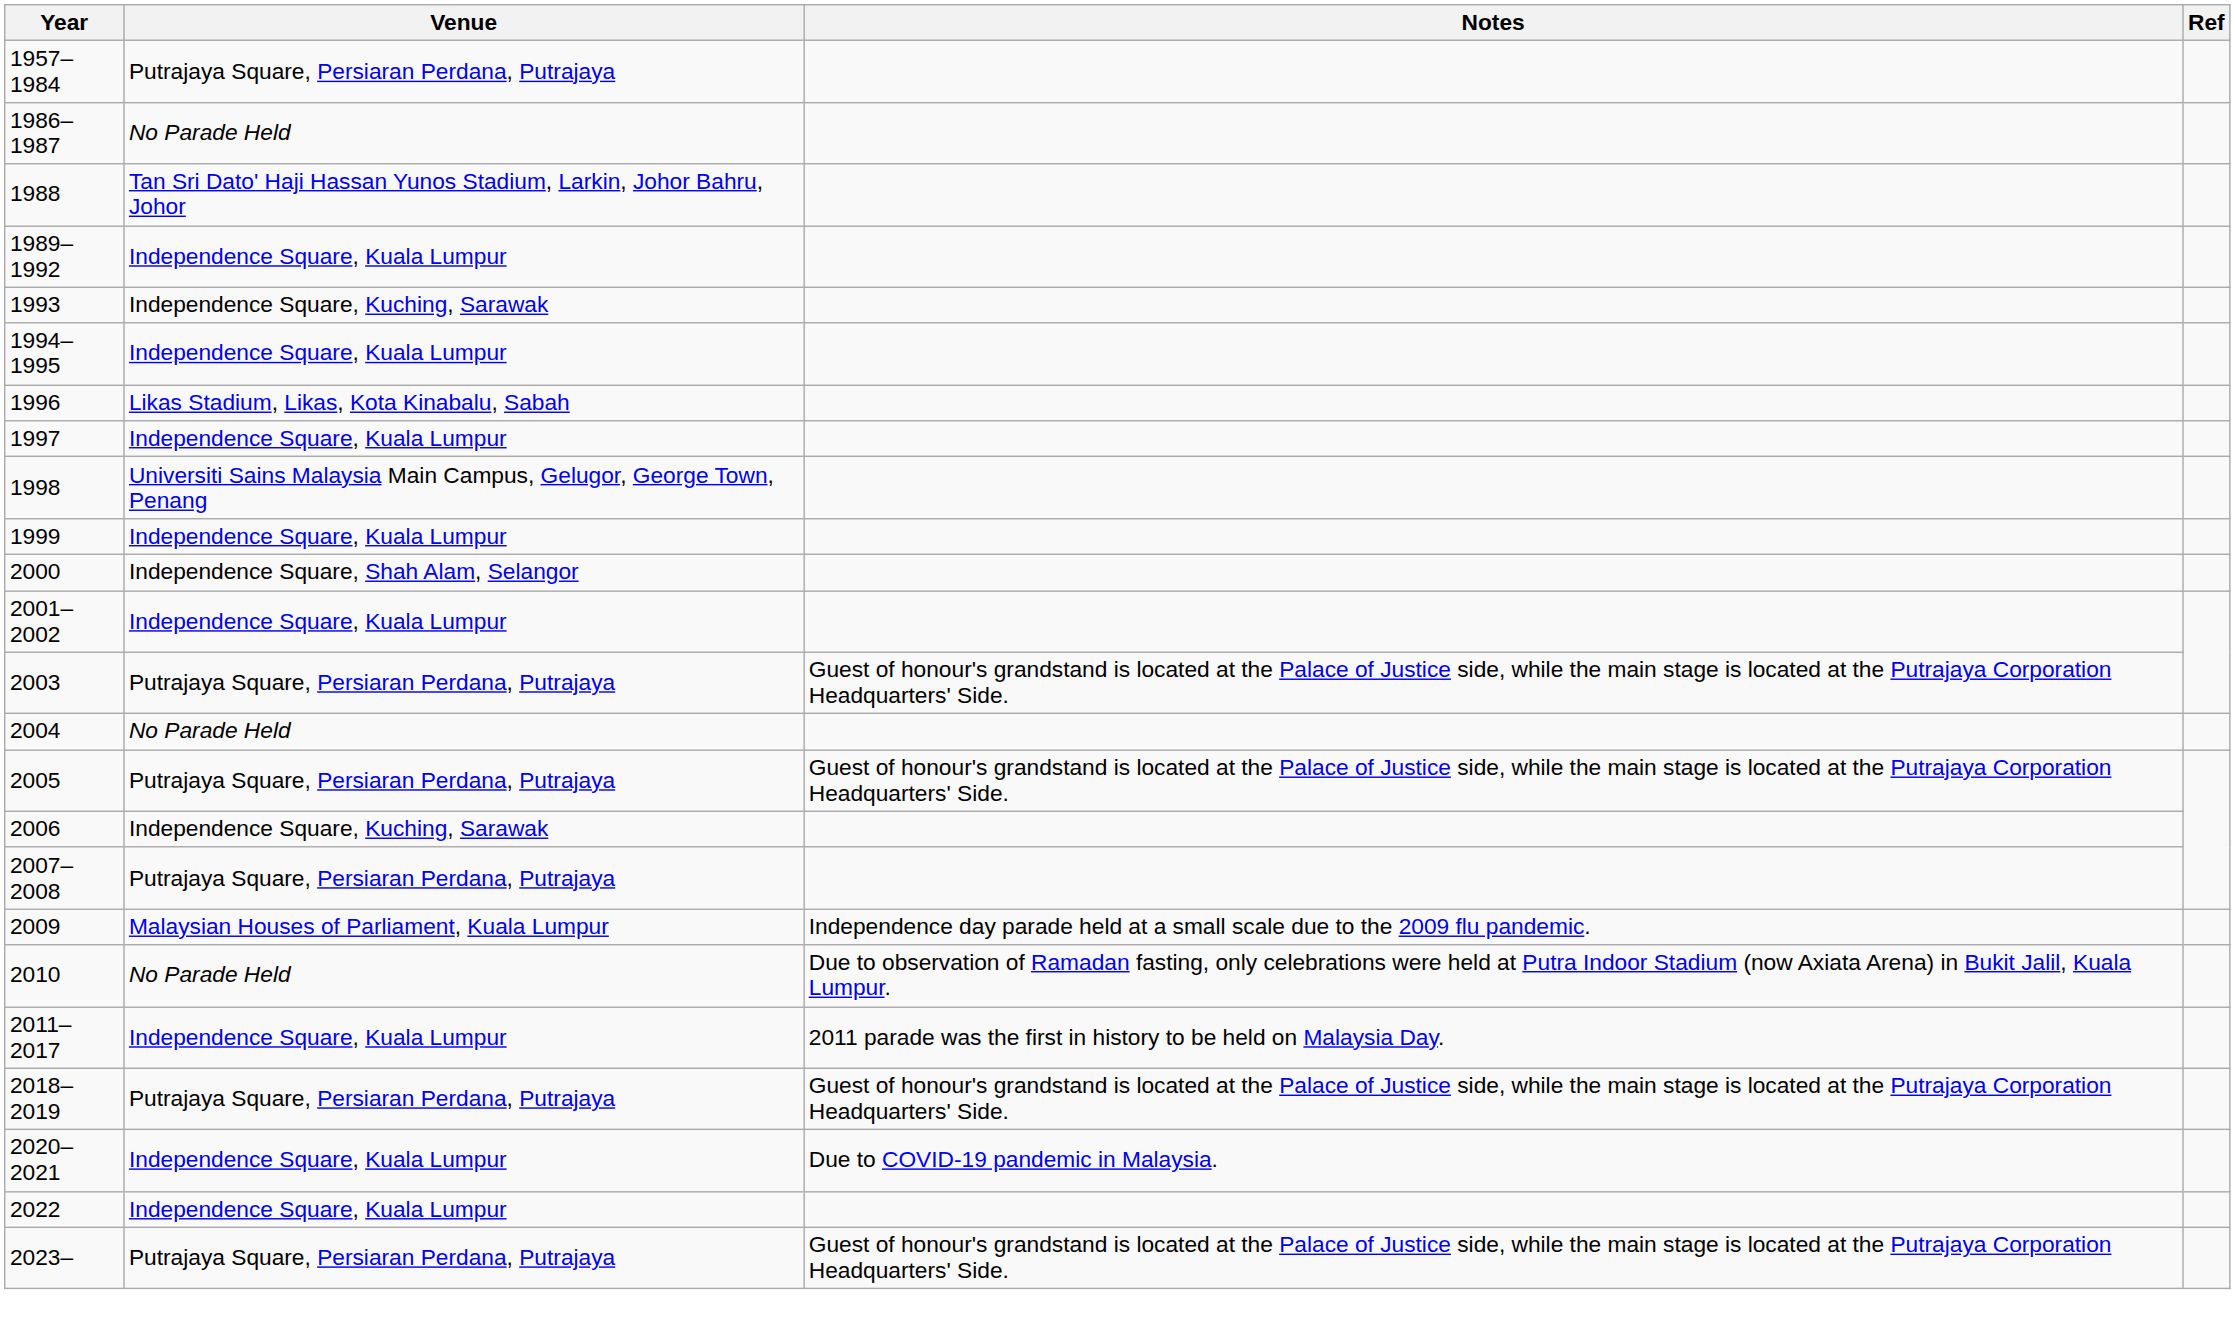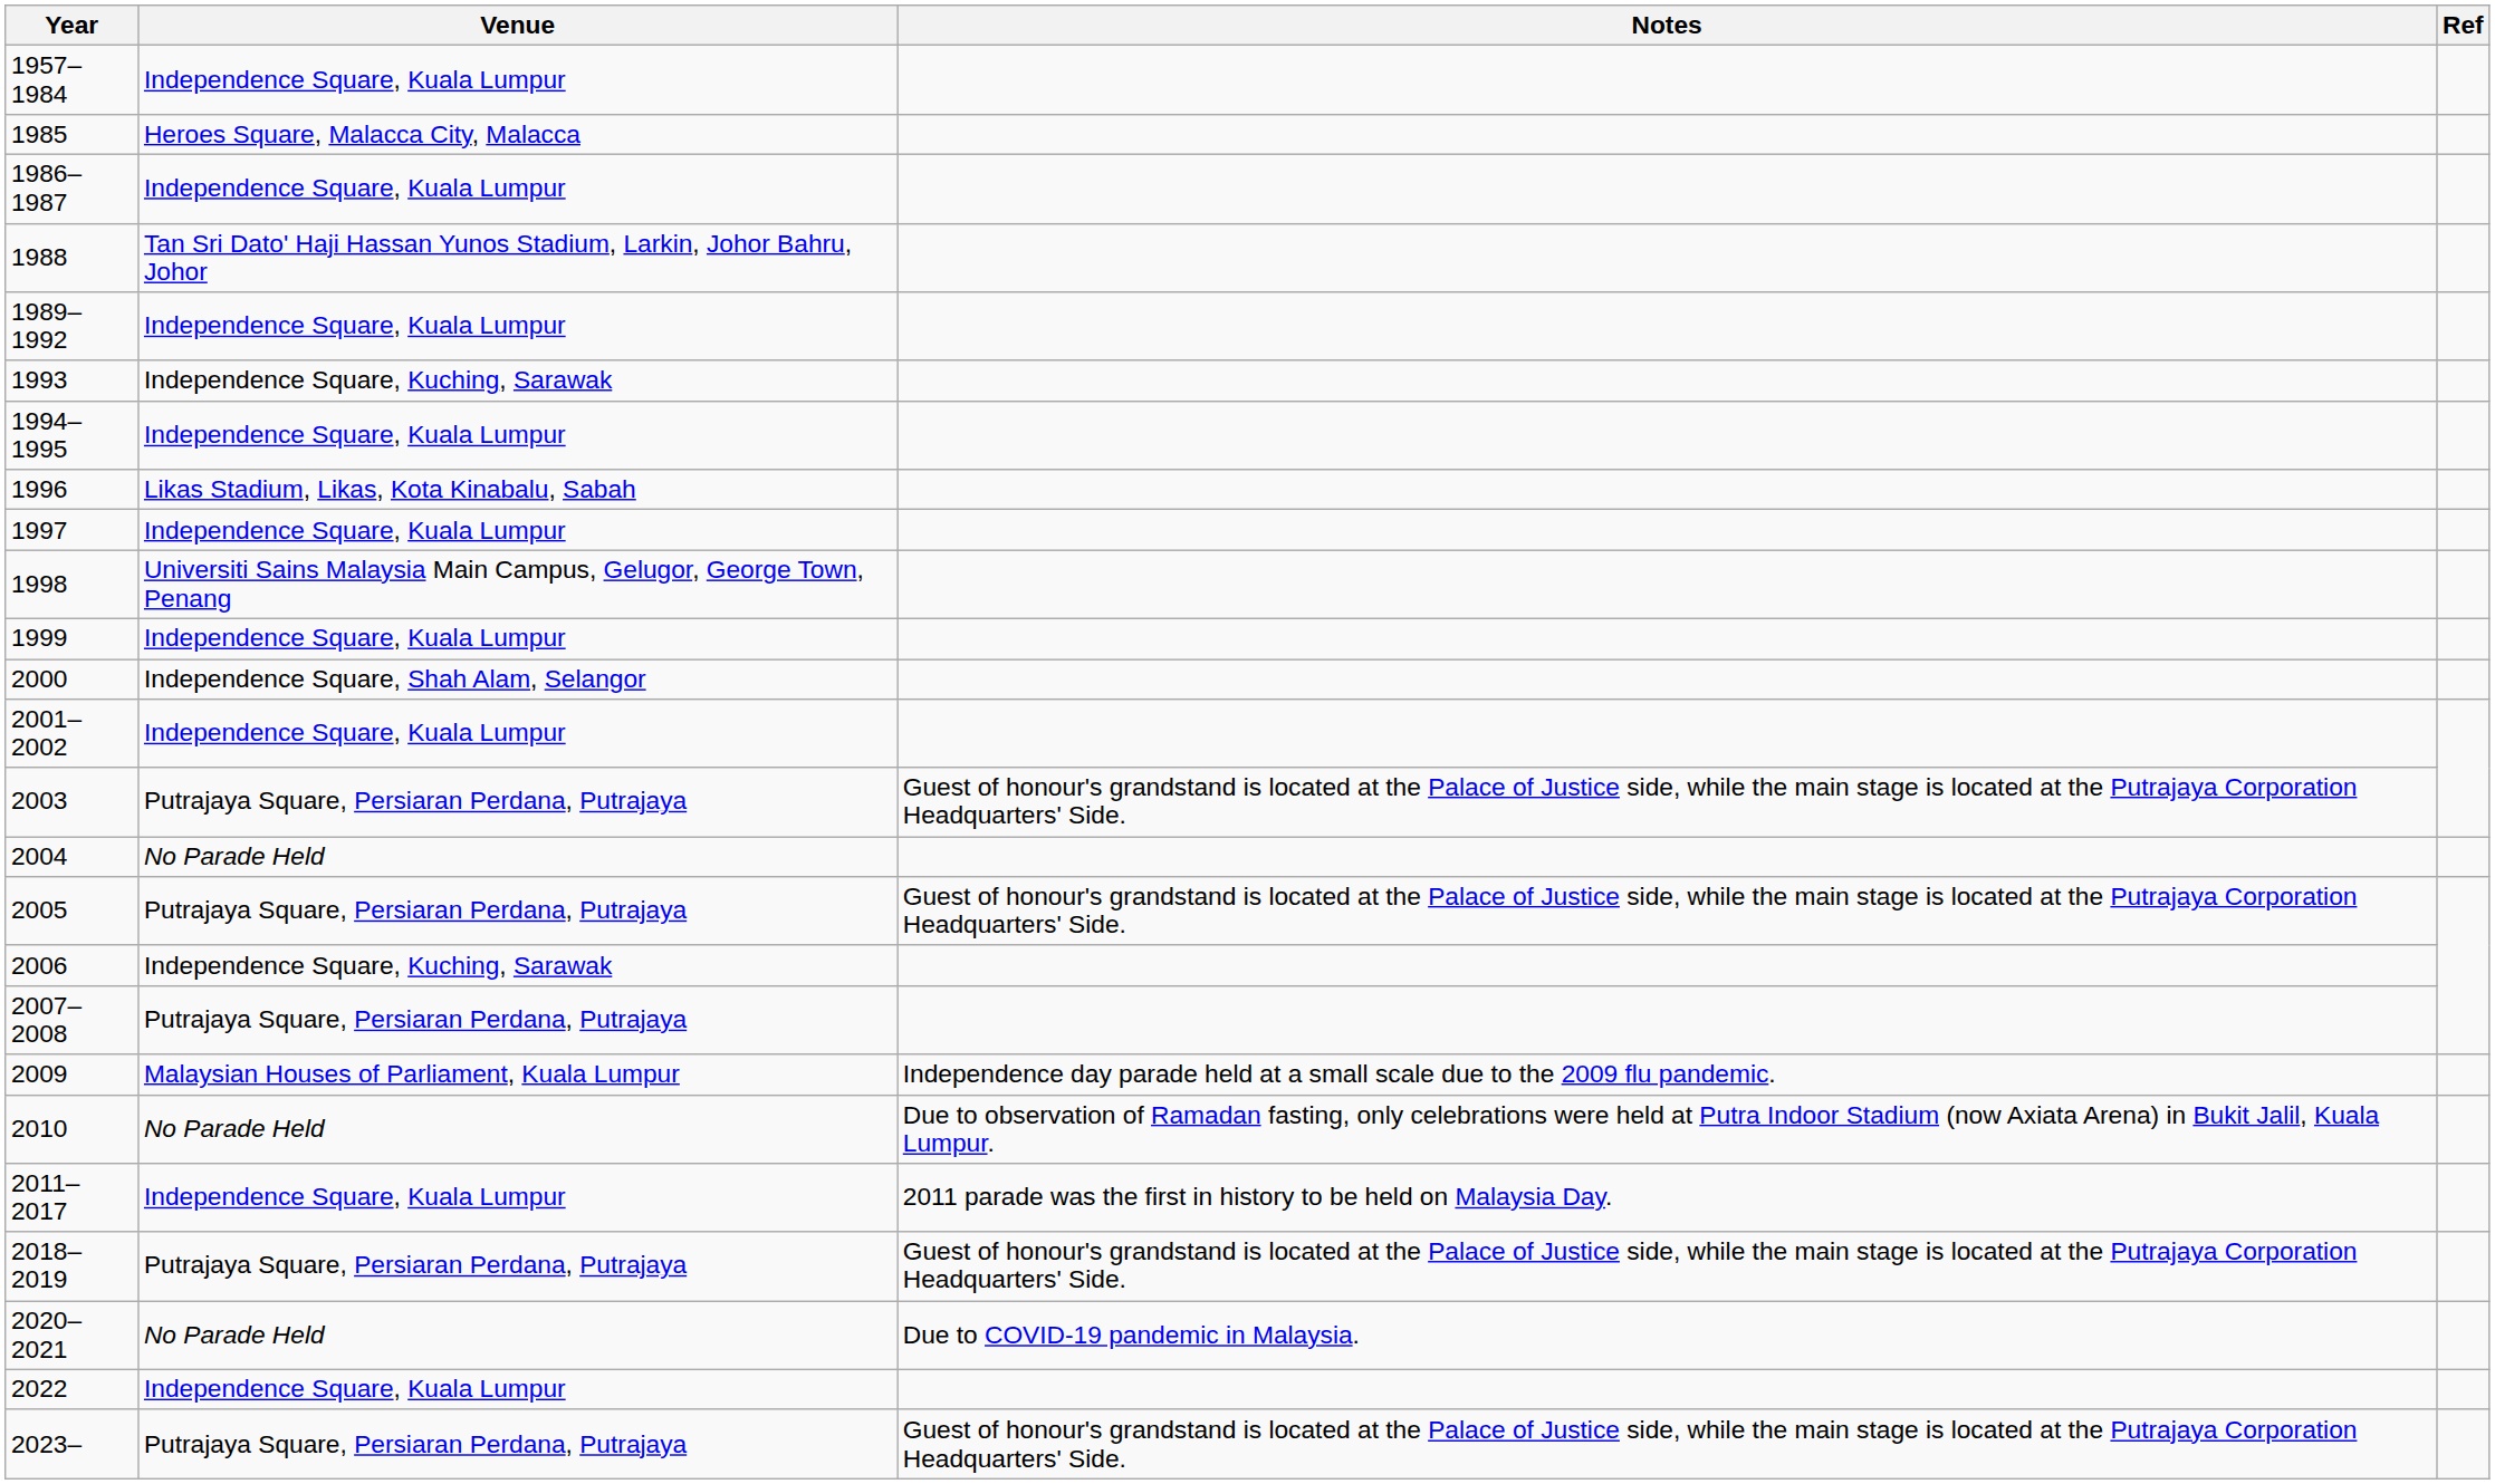 <table class="wikitable">
 <tr>
 <th>Year</th>
 <th>Venue</th>
 <th>Notes</th>
 <th>Ref</th>
 </tr>
 <tr>
 <td>1957–1984</td>
-<td>Putrajaya Square, <a href='#'>Persiaran Perdana</a>, <a href='#'>Putrajaya</a></td>
+<td><a href='#'>Independence Square</a>, <a href='#'>Kuala Lumpur</a></td>
+<td></td>
+<td></td>
+</tr>
+<tr>
+<td>1985</td>
+<td><a href='#'>Heroes Square</a>, <a href='#'>Malacca City</a>, <a href='#'>Malacca</a></td>
 <td></td>
 <td></td>
 </tr>
 <tr>
 <td>1986–1987</td>
-<td><em>No Parade Held</em></td>
+<td><a href='#'>Independence Square</a>, <a href='#'>Kuala Lumpur</a></td>
 <td></td>
 <td></td>
 </tr>
 <tr>
 <td>1988</td>
 <td><a href='#'>Tan Sri Dato' Haji Hassan Yunos Stadium</a>, <a href='#'>Larkin</a>, <a href='#'>Johor Bahru</a>, <a href='#'>Johor</a></td>
 <td></td>
 <td></td>
 </tr>
 <tr>
 <td>1989–1992</td>
 <td><a href='#'>Independence Square</a>, <a href='#'>Kuala Lumpur</a></td>
 <td></td>
 <td></td>
 </tr>
 <tr>
 <td>1993</td>
 <td>Independence Square, <a href='#'>Kuching</a>, <a href='#'>Sarawak</a></td>
 <td></td>
 <td></td>
 </tr>
 <tr>
 <td>1994–1995</td>
 <td><a href='#'>Independence Square</a>, <a href='#'>Kuala Lumpur</a></td>
 <td></td>
 </tr>
 <tr>
 <td>1996</td>
 <td><a href='#'>Likas Stadium</a>, <a href='#'>Likas</a>, <a href='#'>Kota Kinabalu</a>, <a href='#'>Sabah</a></td>
 <td></td>
 <td></td>
 </tr>
 <tr>
 <td>1997</td>
 <td><a href='#'>Independence Square</a>, <a href='#'>Kuala Lumpur</a></td>
 <td></td>
 </tr>
 <tr>
 <td>1998</td>
 <td><a href='#'>Universiti Sains Malaysia</a> Main Campus, <a href='#'>Gelugor</a>, <a href='#'>George Town</a>, <a href='#'>Penang</a></td>
 <td></td>
 <td></td>
 </tr>
 <tr>
 <td>1999</td>
 <td><a href='#'>Independence Square</a>, <a href='#'>Kuala Lumpur</a></td>
 <td></td>
 </tr>
 <tr>
 <td>2000</td>
 <td>Independence Square, <a href='#'>Shah Alam</a>, <a href='#'>Selangor</a></td>
 <td></td>
 <td></td>
 </tr>
 <tr>
 <td>2001–2002</td>
 <td><a href='#'>Independence Square</a>, <a href='#'>Kuala Lumpur</a></td>
 <td></td>
 </tr>
 <tr>
 <td>2003</td>
 <td>Putrajaya Square, <a href='#'>Persiaran Perdana</a>, <a href='#'>Putrajaya</a></td>
 <td>Guest of honour's grandstand is located at the <a href='#'>Palace of Justice</a> side, while the main stage is located at the <a href='#'>Putrajaya Corporation</a> Headquarters' Side.</td>
 </tr>
 <tr>
 <td>2004</td>
 <td><em>No Parade Held</em></td>
 <td></td>
 <td></td>
 </tr>
 <tr>
 <td>2005</td>
 <td>Putrajaya Square, <a href='#'>Persiaran Perdana</a>, <a href='#'>Putrajaya</a></td>
 <td>Guest of honour's grandstand is located at the <a href='#'>Palace of Justice</a> side, while the main stage is located at the <a href='#'>Putrajaya Corporation</a> Headquarters' Side.</td>
 </tr>
 <tr>
 <td>2006</td>
 <td>Independence Square, <a href='#'>Kuching</a>, <a href='#'>Sarawak</a></td>
 <td></td>
 </tr>
 <tr>
 <td>2007–2008</td>
 <td>Putrajaya Square, <a href='#'>Persiaran Perdana</a>, <a href='#'>Putrajaya</a></td>
 <td></td>
 </tr>
 <tr>
 <td>2009</td>
 <td><a href='#'>Malaysian Houses of Parliament</a>, <a href='#'>Kuala Lumpur</a></td>
 <td>Independence day parade held at a small scale due to the <a href='#'>2009 flu pandemic</a>.</td>
 <td></td>
 </tr>
 <tr>
 <td>2010</td>
 <td><em>No Parade Held</em></td>
 <td>Due to observation of <a href='#'>Ramadan</a> fasting, only celebrations were held at <a href='#'>Putra Indoor Stadium</a> (now Axiata Arena) in <a href='#'>Bukit Jalil</a>, <a href='#'>Kuala Lumpur</a>.</td>
 <td></td>
 </tr>
 <tr>
 <td>2011–2017</td>
 <td><a href='#'>Independence Square</a>, <a href='#'>Kuala Lumpur</a></td>
 <td>2011 parade was the first in history to be held on <a href='#'>Malaysia Day</a>.</td>
 </tr>
 <tr>
 <td>2018–2019</td>
 <td>Putrajaya Square, <a href='#'>Persiaran Perdana</a>, <a href='#'>Putrajaya</a></td>
 <td>Guest of honour's grandstand is located at the <a href='#'>Palace of Justice</a> side, while the main stage is located at the <a href='#'>Putrajaya Corporation</a> Headquarters' Side.</td>
 <td></td>
 </tr>
 <tr>
 <td>2020–2021</td>
-<td><a href='#'>Independence Square</a>, <a href='#'>Kuala Lumpur</a></td>
+<td><em>No Parade Held</em></td>
 <td>Due to <a href='#'>COVID-19 pandemic in Malaysia</a>.</td>
 <td></td>
 </tr>
 <tr>
 <td>2022</td>
 <td><a href='#'>Independence Square</a>, <a href='#'>Kuala Lumpur</a></td>
 <td></td>
 </tr>
 <tr>
 <td>2023–</td>
 <td>Putrajaya Square, <a href='#'>Persiaran Perdana</a>, <a href='#'>Putrajaya</a></td>
 <td>Guest of honour's grandstand is located at the <a href='#'>Palace of Justice</a> side, while the main stage is located at the <a href='#'>Putrajaya Corporation</a> Headquarters' Side.</td>
 <td></td>
 </tr>
 </table>
